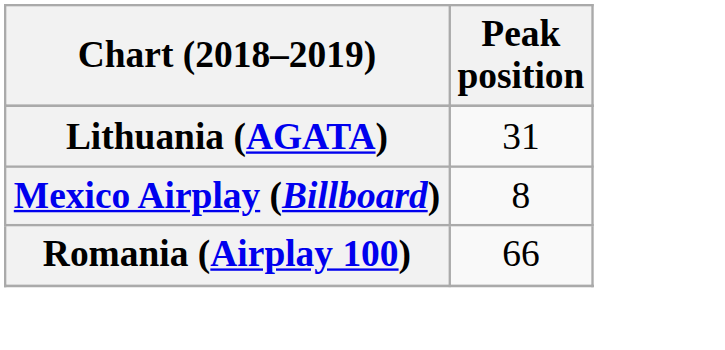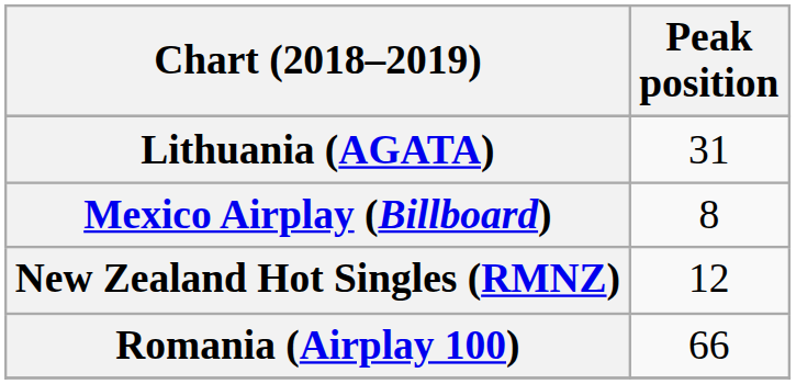 <table class="wikitable sortable plainrowheaders" style="text-align:center">
 <tr>
 <th>Chart (2018–2019)</th>
 <th>Peak<br>position</th>
 </tr>
 <tr>
 </tr>
 <tr>
 </tr>
 <tr>
 </tr>
 <tr>
 </tr>
 <tr>
 </tr>
 <tr>
 </tr>
 <tr>
 </tr>
 <tr 46>
 </tr>
 <tr>
 <th scope="row">Lithuania (<a href='#'>AGATA</a>)</th>
 <td>31</td>
 </tr>
 <tr>
 <th scope="row"><a href='#'>Mexico Airplay</a> (<em><a href='#'>Billboard</a></em>)</th>
 <td>8</td>
 </tr>
 <tr>
+<th scope="row">New Zealand Hot Singles (<a href='#'>RMNZ</a>)</th>
+<td>12</td>
+</tr>
+<tr>
 <th scope="row">Romania (<a href='#'>Airplay 100</a>)</th>
 <td>66</td>
 </tr>
 <tr>
 </tr>
 <tr>
 </tr>
 <tr>
 </tr>
 <tr 46>
 </tr>
 <tr>
 </tr>
 <tr>
 </tr>
 <tr>
 </tr>
 <tr>
 </tr>
 <tr>
 </tr>
 <tr>
 </tr>
 </table>
